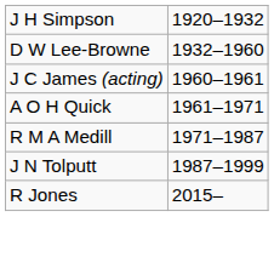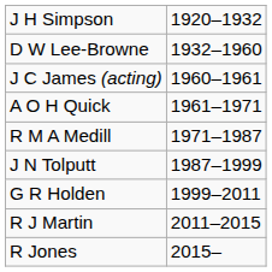 <table class="wikitable">
 <tr>
 <td>J H Simpson</td>
 <td>1920–1932</td>
 </tr>
 <tr>
 <td>D W Lee-Browne</td>
 <td>1932–1960</td>
 </tr>
 <tr>
 <td>J C James <em>(acting)</em></td>
 <td>1960–1961</td>
 </tr>
 <tr>
 <td>A O H Quick</td>
 <td>1961–1971</td>
 </tr>
 <tr>
 <td>R M A Medill</td>
 <td>1971–1987</td>
 </tr>
 <tr>
 <td>J N Tolputt</td>
 <td>1987–1999</td>
 </tr>
 <tr>
+<td>G R Holden</td>
+<td>1999–2011</td>
+</tr>
+<tr>
+<td>R J Martin</td>
+<td>2011–2015</td>
+</tr>
+<tr>
 <td>R Jones</td>
 <td>2015–</td>
 </tr>
 </table>
